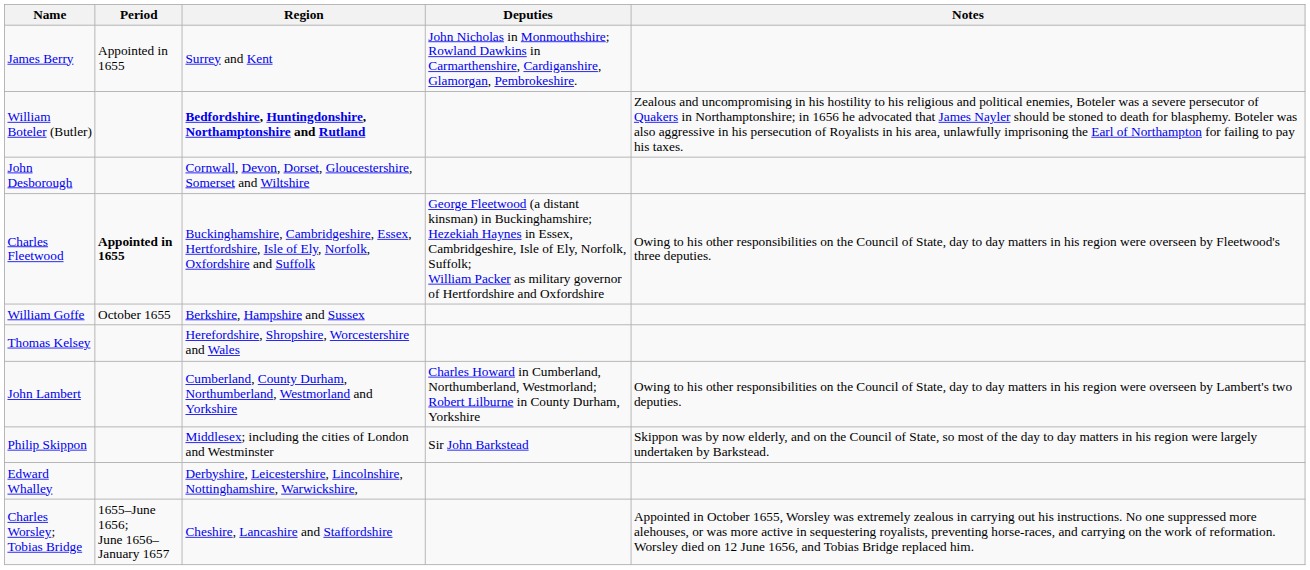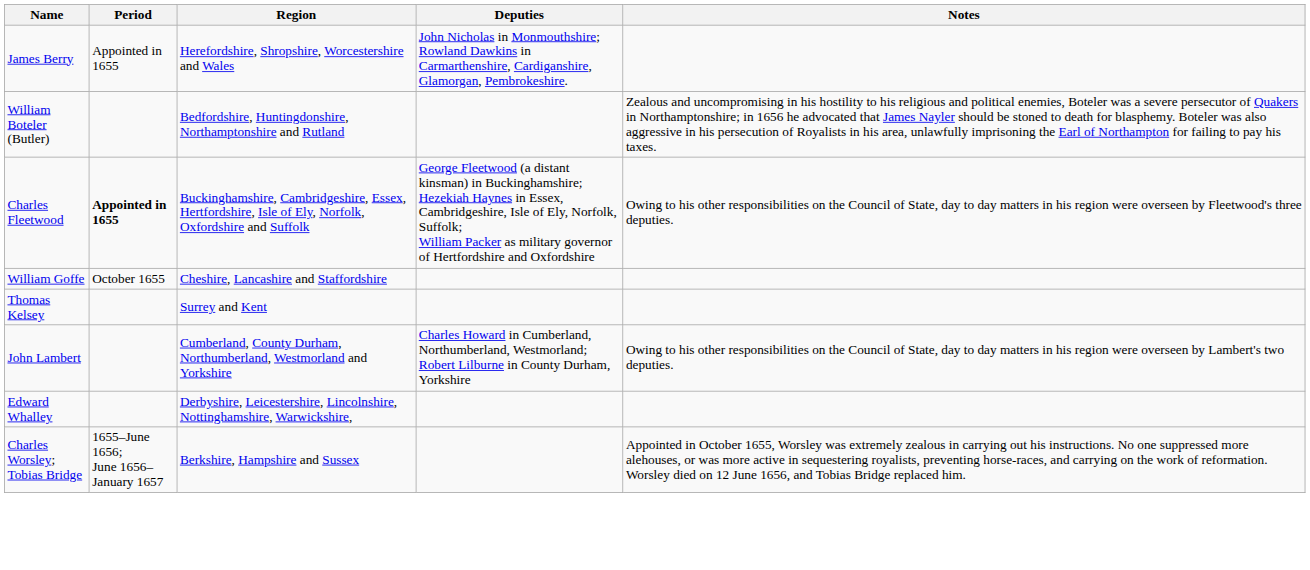 <table class="wikitable">
 <tr>
 <th>Name</th>
 <th>Period</th>
 <th>Region</th>
 <th>Deputies</th>
 <th>Notes</th>
 </tr>
 <tr>
 <td><a href='#'>James Berry</a></td>
 <td>Appointed in 1655</td>
-<td><a href='#'>Surrey</a> and <a href='#'>Kent</a></td>
+<td><a href='#'>Herefordshire</a>, <a href='#'>Shropshire</a>, <a href='#'>Worcestershire</a> and <a href='#'>Wales</a></td>
 <td><a href='#'>John Nicholas</a> in <a href='#'>Monmouthshire</a>;<br><a href='#'>Rowland Dawkins</a> in <a href='#'>Carmarthenshire</a>, <a href='#'>Cardiganshire</a>, <a href='#'>Glamorgan</a>, <a href='#'>Pembrokeshire</a>.</td>
 <td> </td>
 </tr>
 <tr>
 <td><a href='#'>William Boteler</a> (Butler)</td>
 <td> </td>
-<td><strong><a href='#'>Bedfordshire</a>, <a href='#'>Huntingdonshire</a>, <a href='#'>Northamptonshire</a> and <a href='#'>Rutland</a></strong></td>
+<td><a href='#'>Bedfordshire</a>, <a href='#'>Huntingdonshire</a>, <a href='#'>Northamptonshire</a> and <a href='#'>Rutland</a></td>
 <td> </td>
 <td>Zealous and uncompromising in his hostility to his religious and political enemies, Boteler was a severe persecutor of <a href='#'>Quakers</a> in Northamptonshire; in 1656 he advocated that <a href='#'>James Nayler</a> should be stoned to death for blasphemy. Boteler was also aggressive in his persecution of Royalists in his area, unlawfully imprisoning the <a href='#'>Earl of Northampton</a> for failing to pay his taxes.</td>
-</tr>
-<tr>
-<td><a href='#'>John Desborough</a></td>
-<td> </td>
-<td><a href='#'>Cornwall</a>, <a href='#'>Devon</a>, <a href='#'>Dorset</a>, <a href='#'>Gloucestershire</a>, <a href='#'>Somerset</a> and <a href='#'>Wiltshire</a></td>
-<td> </td>
-<td> </td>
 </tr>
 <tr>
 <td><a href='#'>Charles Fleetwood</a></td>
 <td><strong>Appointed in 1655</strong></td>
 <td><a href='#'>Buckinghamshire</a>, <a href='#'>Cambridgeshire</a>, <a href='#'>Essex</a>,  <a href='#'>Hertfordshire</a>, <a href='#'>Isle of Ely</a>, <a href='#'>Norfolk</a>, <a href='#'>Oxfordshire</a> and <a href='#'>Suffolk</a></td>
 <td><a href='#'>George Fleetwood</a> (a distant kinsman) in Buckinghamshire;<br><a href='#'>Hezekiah Haynes</a> in Essex, Cambridgeshire, Isle of Ely, Norfolk, Suffolk;<br><a href='#'>William Packer</a> as military governor of Hertfordshire and Oxfordshire</td>
 <td>Owing to his other responsibilities on the Council of State, day to day matters in his region were overseen by Fleetwood's three deputies.</td>
 </tr>
 <tr>
 <td><a href='#'>William Goffe</a></td>
 <td>October 1655</td>
-<td><a href='#'>Berkshire</a>, <a href='#'>Hampshire</a> and <a href='#'>Sussex</a></td>
+<td><a href='#'>Cheshire</a>, <a href='#'>Lancashire</a> and <a href='#'>Staffordshire</a></td>
 <td> </td>
 <td> </td>
 </tr>
 <tr>
 <td><a href='#'>Thomas Kelsey</a></td>
 <td> </td>
-<td><a href='#'>Herefordshire</a>, <a href='#'>Shropshire</a>, <a href='#'>Worcestershire</a> and <a href='#'>Wales</a></td>
+<td><a href='#'>Surrey</a> and <a href='#'>Kent</a></td>
 <td> </td>
 <td> </td>
 </tr>
 <tr>
 <td><a href='#'>John Lambert</a></td>
 <td> </td>
 <td><a href='#'>Cumberland</a>, <a href='#'>County Durham</a>, <a href='#'>Northumberland</a>, <a href='#'>Westmorland</a> and <a href='#'>Yorkshire</a></td>
 <td><a href='#'>Charles Howard</a> in Cumberland, Northumberland, Westmorland;<br><a href='#'>Robert Lilburne</a> in County Durham, Yorkshire</td>
 <td>Owing to his other responsibilities on the Council of State, day to day matters in his region were overseen by Lambert's two deputies.</td>
 </tr>
 <tr>
-<td><a href='#'>Philip Skippon</a></td>
-<td> </td>
-<td><a href='#'>Middlesex</a>; including the cities of London and Westminster</td>
-<td>Sir <a href='#'>John Barkstead</a></td>
-<td>Skippon was by now elderly, and on the Council of State, so most of the day to day matters in his region were largely undertaken by Barkstead.</td>
-</tr>
-<tr>
 <td><a href='#'>Edward Whalley</a></td>
 <td> </td>
 <td><a href='#'>Derbyshire</a>, <a href='#'>Leicestershire</a>, <a href='#'>Lincolnshire</a>, <a href='#'>Nottinghamshire</a>, <a href='#'>Warwickshire</a>,</td>
 <td> </td>
 </tr>
 <tr>
 <td><a href='#'>Charles Worsley</a>;<br><a href='#'>Tobias Bridge</a></td>
 <td>1655–June 1656;<br>June 1656–January 1657</td>
-<td><a href='#'>Cheshire</a>, <a href='#'>Lancashire</a> and <a href='#'>Staffordshire</a></td>
+<td><a href='#'>Berkshire</a>, <a href='#'>Hampshire</a> and <a href='#'>Sussex</a></td>
 <td> </td>
 <td>Appointed in October 1655, Worsley was extremely zealous in carrying out his instructions. No one suppressed more alehouses, or was more active in sequestering royalists, preventing horse-races, and carrying on the work of reformation. Worsley died on 12 June 1656, and Tobias Bridge replaced him.</td>
 </tr>
 </table>
